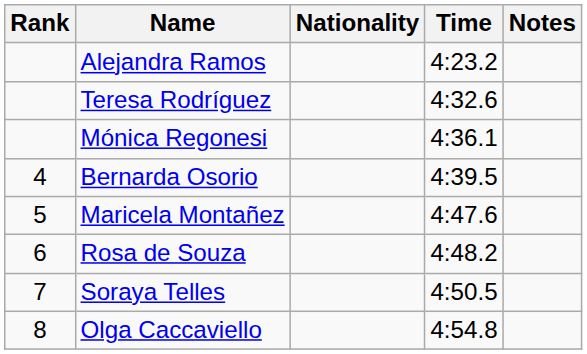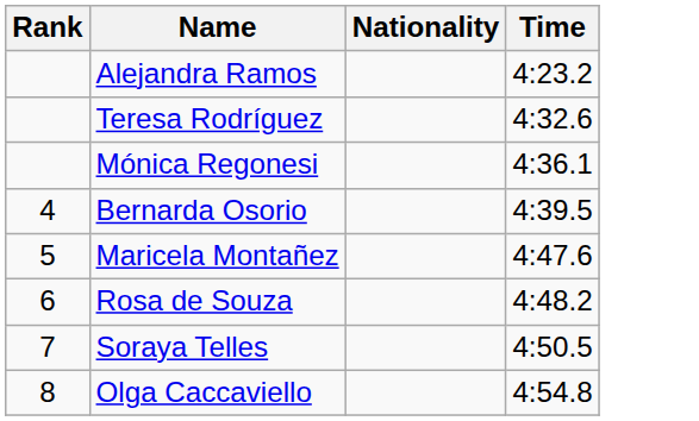 <table class="wikitable sortable" style="text-align:center">
 <tr>
 <th>Rank</th>
 <th>Name</th>
 <th>Nationality</th>
 <th>Time</th>
-<th>Notes</th>
 </tr>
 <tr>
 <td></td>
 <td align=left><a href='#'>Alejandra Ramos</a></td>
 <td align=left></td>
 <td>4:23.2</td>
-<td></td>
 </tr>
 <tr>
 <td></td>
 <td align=left><a href='#'>Teresa Rodríguez</a></td>
 <td align=left></td>
 <td>4:32.6</td>
-<td></td>
 </tr>
 <tr>
 <td></td>
 <td align=left><a href='#'>Mónica Regonesi</a></td>
 <td align=left></td>
 <td>4:36.1</td>
-<td></td>
 </tr>
 <tr>
 <td>4</td>
 <td align=left><a href='#'>Bernarda Osorio</a></td>
 <td align=left></td>
 <td>4:39.5</td>
-<td></td>
 </tr>
 <tr>
 <td>5</td>
 <td align=left><a href='#'>Maricela Montañez</a></td>
 <td align=left></td>
 <td>4:47.6</td>
-<td></td>
 </tr>
 <tr>
 <td>6</td>
 <td align=left><a href='#'>Rosa de Souza</a></td>
 <td align=left></td>
 <td>4:48.2</td>
-<td></td>
 </tr>
 <tr>
 <td>7</td>
 <td align=left><a href='#'>Soraya Telles</a></td>
 <td align=left></td>
 <td>4:50.5</td>
-<td></td>
 </tr>
 <tr>
 <td>8</td>
 <td align=left><a href='#'>Olga Caccaviello</a></td>
 <td align=left></td>
 <td>4:54.8</td>
-<td></td>
 </tr>
 </table>
